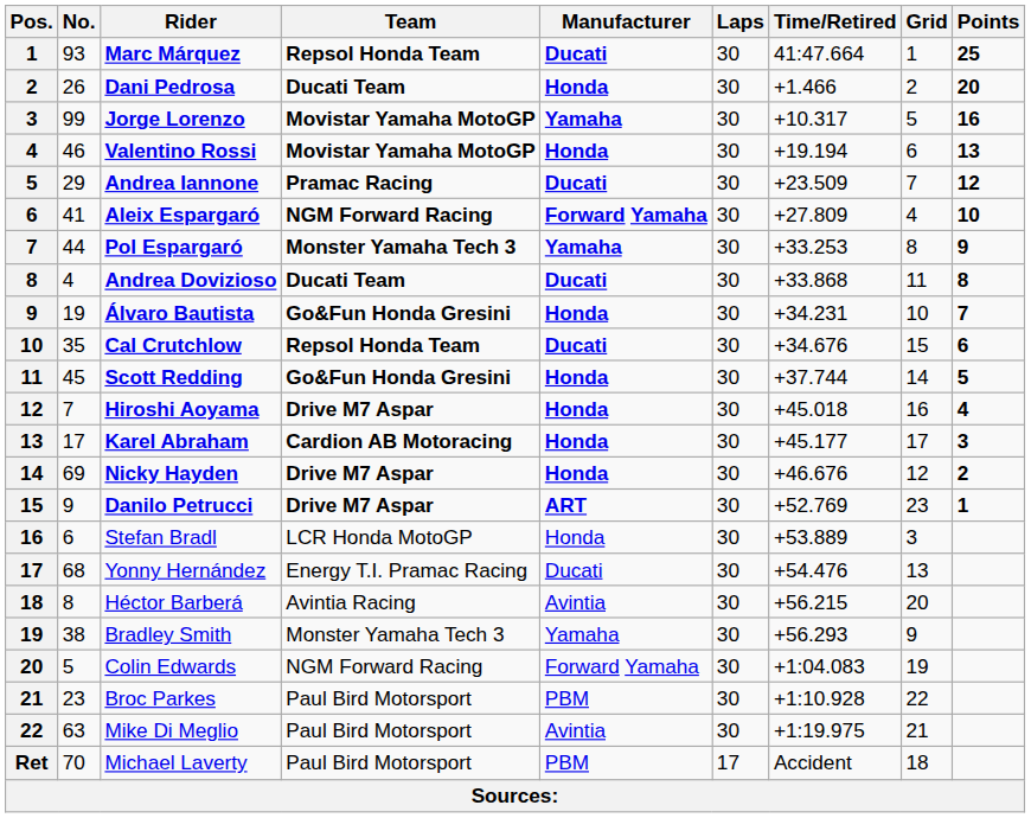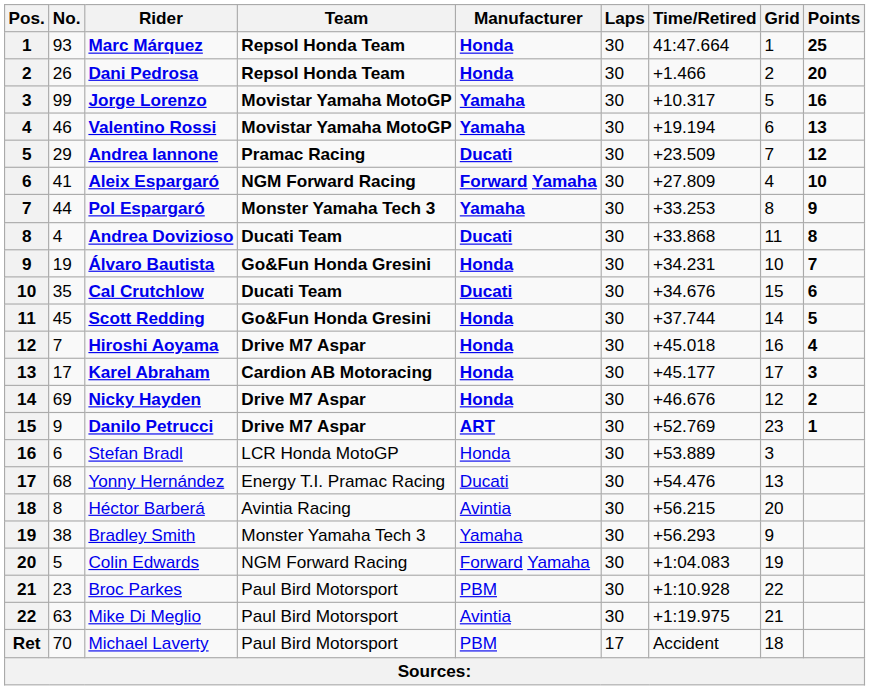 <table class="wikitable" style="font-size: 95%;">
 <tr>
 <th>Pos.</th>
 <th>No.</th>
 <th>Rider</th>
 <th>Team</th>
 <th>Manufacturer</th>
 <th>Laps</th>
 <th>Time/Retired</th>
 <th>Grid</th>
 <th>Points</th>
 </tr>
 <tr>
 <th>1</th>
 <td>93</td>
 <td> <strong><a href='#'>Marc Márquez</a></strong></td>
 <td><strong>Repsol Honda Team</strong></td>
-<td><strong><a href='#'>Ducati</a></strong></td>
+<td><strong><a href='#'>Honda</a></strong></td>
 <td>30</td>
 <td>41:47.664</td>
 <td>1</td>
 <td><strong>25</strong></td>
 </tr>
 <tr>
 <th>2</th>
 <td>26</td>
 <td> <strong><a href='#'>Dani Pedrosa</a></strong></td>
-<td><strong>Ducati Team</strong></td>
+<td><strong>Repsol Honda Team</strong></td>
 <td><strong><a href='#'>Honda</a></strong></td>
 <td>30</td>
 <td>+1.466</td>
 <td>2</td>
 <td><strong>20</strong></td>
 </tr>
 <tr>
 <th>3</th>
 <td>99</td>
 <td> <strong><a href='#'>Jorge Lorenzo</a></strong></td>
 <td><strong>Movistar Yamaha MotoGP</strong></td>
 <td><strong><a href='#'>Yamaha</a></strong></td>
 <td>30</td>
 <td>+10.317</td>
 <td>5</td>
 <td><strong>16</strong></td>
 </tr>
 <tr>
 <th>4</th>
 <td>46</td>
 <td> <strong><a href='#'>Valentino Rossi</a></strong></td>
 <td><strong>Movistar Yamaha MotoGP</strong></td>
-<td><strong><a href='#'>Honda</a></strong></td>
+<td><strong><a href='#'>Yamaha</a></strong></td>
 <td>30</td>
 <td>+19.194</td>
 <td>6</td>
 <td><strong>13</strong></td>
 </tr>
 <tr>
 <th>5</th>
 <td>29</td>
 <td> <strong><a href='#'>Andrea Iannone</a></strong></td>
 <td><strong>Pramac Racing</strong></td>
 <td><strong><a href='#'>Ducati</a></strong></td>
 <td>30</td>
 <td>+23.509</td>
 <td>7</td>
 <td><strong>12</strong></td>
 </tr>
 <tr>
 <th>6</th>
 <td>41</td>
 <td> <strong><a href='#'>Aleix Espargaró</a></strong></td>
 <td><strong>NGM Forward Racing</strong></td>
 <td><strong><a href='#'>Forward</a> <a href='#'>Yamaha</a></strong></td>
 <td>30</td>
 <td>+27.809</td>
 <td>4</td>
 <td><strong>10</strong></td>
 </tr>
 <tr>
 <th>7</th>
 <td>44</td>
 <td> <strong><a href='#'>Pol Espargaró</a></strong></td>
 <td><strong>Monster Yamaha Tech 3</strong></td>
 <td><strong><a href='#'>Yamaha</a></strong></td>
 <td>30</td>
 <td>+33.253</td>
 <td>8</td>
 <td><strong>9</strong></td>
 </tr>
 <tr>
 <th>8</th>
 <td>4</td>
 <td> <strong><a href='#'>Andrea Dovizioso</a></strong></td>
 <td><strong>Ducati Team</strong></td>
 <td><strong><a href='#'>Ducati</a></strong></td>
 <td>30</td>
 <td>+33.868</td>
 <td>11</td>
 <td><strong>8</strong></td>
 </tr>
 <tr>
 <th>9</th>
 <td>19</td>
 <td> <strong><a href='#'>Álvaro Bautista</a></strong></td>
 <td><strong>Go&Fun Honda Gresini</strong></td>
 <td><strong><a href='#'>Honda</a></strong></td>
 <td>30</td>
 <td>+34.231</td>
 <td>10</td>
 <td><strong>7</strong></td>
 </tr>
 <tr>
 <th>10</th>
 <td>35</td>
 <td> <strong><a href='#'>Cal Crutchlow</a></strong></td>
-<td><strong>Repsol Honda Team</strong></td>
+<td><strong>Ducati Team</strong></td>
 <td><strong><a href='#'>Ducati</a></strong></td>
 <td>30</td>
 <td>+34.676</td>
 <td>15</td>
 <td><strong>6</strong></td>
 </tr>
 <tr>
 <th>11</th>
 <td>45</td>
 <td> <strong><a href='#'>Scott Redding</a></strong></td>
 <td><strong>Go&Fun Honda Gresini</strong></td>
 <td><strong><a href='#'>Honda</a></strong></td>
 <td>30</td>
 <td>+37.744</td>
 <td>14</td>
 <td><strong>5</strong></td>
 </tr>
 <tr>
 <th>12</th>
 <td>7</td>
 <td> <strong><a href='#'>Hiroshi Aoyama</a></strong></td>
 <td><strong>Drive M7 Aspar</strong></td>
 <td><strong><a href='#'>Honda</a></strong></td>
 <td>30</td>
 <td>+45.018</td>
 <td>16</td>
 <td><strong>4</strong></td>
 </tr>
 <tr>
 <th>13</th>
 <td>17</td>
 <td> <strong><a href='#'>Karel Abraham</a></strong></td>
 <td><strong>Cardion AB Motoracing</strong></td>
 <td><strong><a href='#'>Honda</a></strong></td>
 <td>30</td>
 <td>+45.177</td>
 <td>17</td>
 <td><strong>3</strong></td>
 </tr>
 <tr>
 <th>14</th>
 <td>69</td>
 <td> <strong><a href='#'>Nicky Hayden</a></strong></td>
 <td><strong>Drive M7 Aspar</strong></td>
 <td><strong><a href='#'>Honda</a></strong></td>
 <td>30</td>
 <td>+46.676</td>
 <td>12</td>
 <td><strong>2</strong></td>
 </tr>
 <tr>
 <th>15</th>
 <td>9</td>
 <td> <strong><a href='#'>Danilo Petrucci</a></strong></td>
 <td><strong>Drive M7 Aspar</strong></td>
 <td><strong><a href='#'>ART</a></strong></td>
 <td>30</td>
 <td>+52.769</td>
 <td>23</td>
 <td><strong>1</strong></td>
 </tr>
 <tr>
 <th>16</th>
 <td>6</td>
 <td> <a href='#'>Stefan Bradl</a></td>
 <td>LCR Honda MotoGP</td>
 <td><a href='#'>Honda</a></td>
 <td>30</td>
 <td>+53.889</td>
 <td>3</td>
 <td></td>
 </tr>
 <tr>
 <th>17</th>
 <td>68</td>
 <td> <a href='#'>Yonny Hernández</a></td>
 <td>Energy T.I. Pramac Racing</td>
 <td><a href='#'>Ducati</a></td>
 <td>30</td>
 <td>+54.476</td>
 <td>13</td>
 <td></td>
 </tr>
 <tr>
 <th>18</th>
 <td>8</td>
 <td> <a href='#'>Héctor Barberá</a></td>
 <td>Avintia Racing</td>
 <td><a href='#'>Avintia</a></td>
 <td>30</td>
 <td>+56.215</td>
 <td>20</td>
 <td></td>
 </tr>
 <tr>
 <th>19</th>
 <td>38</td>
 <td> <a href='#'>Bradley Smith</a></td>
 <td>Monster Yamaha Tech 3</td>
 <td><a href='#'>Yamaha</a></td>
 <td>30</td>
 <td>+56.293</td>
 <td>9</td>
 <td></td>
 </tr>
 <tr>
 <th>20</th>
 <td>5</td>
 <td> <a href='#'>Colin Edwards</a></td>
 <td>NGM Forward Racing</td>
 <td><a href='#'>Forward</a> <a href='#'>Yamaha</a></td>
 <td>30</td>
 <td>+1:04.083</td>
 <td>19</td>
 <td></td>
 </tr>
 <tr>
 <th>21</th>
 <td>23</td>
 <td> <a href='#'>Broc Parkes</a></td>
 <td>Paul Bird Motorsport</td>
 <td><a href='#'>PBM</a></td>
 <td>30</td>
 <td>+1:10.928</td>
 <td>22</td>
 <td></td>
 </tr>
 <tr>
 <th>22</th>
 <td>63</td>
 <td> <a href='#'>Mike Di Meglio</a></td>
 <td>Paul Bird Motorsport</td>
 <td><a href='#'>Avintia</a></td>
 <td>30</td>
 <td>+1:19.975</td>
 <td>21</td>
 <td></td>
 </tr>
 <tr>
 <th>Ret</th>
 <td>70</td>
 <td> <a href='#'>Michael Laverty</a></td>
 <td>Paul Bird Motorsport</td>
 <td><a href='#'>PBM</a></td>
 <td>17</td>
 <td>Accident</td>
 <td>18</td>
 <td></td>
 </tr>
 <tr>
 <th colspan=9>Sources: </th>
 </tr>
 </table>
